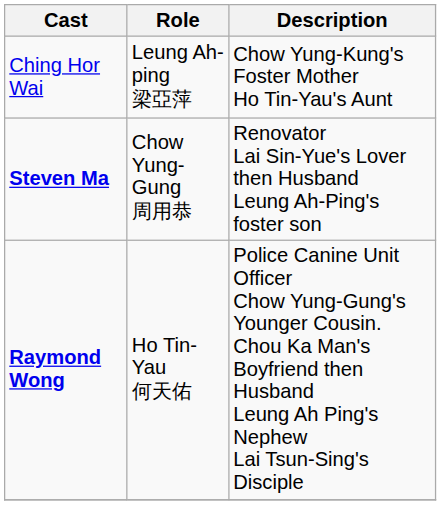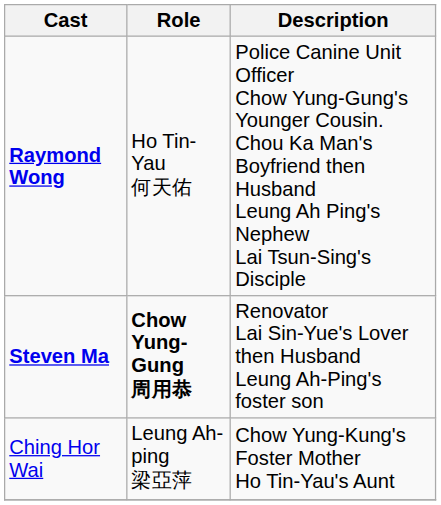 <table class="wikitable" width="55%">
 <tr>
 <th>Cast</th>
 <th>Role</th>
 <th>Description</th>
 </tr>
 <tr>
+<td><strong><a href='#'>Raymond Wong</a></strong></td>
+<td>Ho Tin-Yau <br> 何天佑</td>
+<td>Police Canine Unit Officer <br> Chow Yung-Gung's Younger Cousin. <br> Chou Ka Man's Boyfriend then Husband <br> Leung Ah Ping's Nephew <br> Lai Tsun-Sing's Disciple</td>
+</tr>
+<tr>
+<td><strong><a href='#'>Steven Ma</a></strong></td>
+<td><strong>Chow Yung-Gung <br> 周用恭</strong></td>
+<td>Renovator <br> Lai Sin-Yue's Lover then Husband <br> Leung Ah-Ping's foster son</td>
+</tr>
+<tr>
 <td><a href='#'>Ching Hor Wai</a></td>
 <td>Leung Ah-ping<br>梁亞萍</td>
 <td>Chow Yung-Kung's Foster Mother <br> Ho Tin-Yau's Aunt</td>
 </tr>
 <tr>
-<td><strong><a href='#'>Steven Ma</a></strong></td>
-<td>Chow Yung-Gung <br> 周用恭</td>
-<td>Renovator <br> Lai Sin-Yue's Lover then Husband <br> Leung Ah-Ping's foster son</td>
-</tr>
-<tr>
-<td><strong><a href='#'>Raymond Wong</a></strong></td>
-<td>Ho Tin-Yau <br> 何天佑</td>
-<td>Police Canine Unit Officer <br> Chow Yung-Gung's Younger Cousin. <br> Chou Ka Man's Boyfriend then Husband <br> Leung Ah Ping's Nephew <br> Lai Tsun-Sing's Disciple</td>
-</tr>
-<tr>
 </tr>
 </table>
